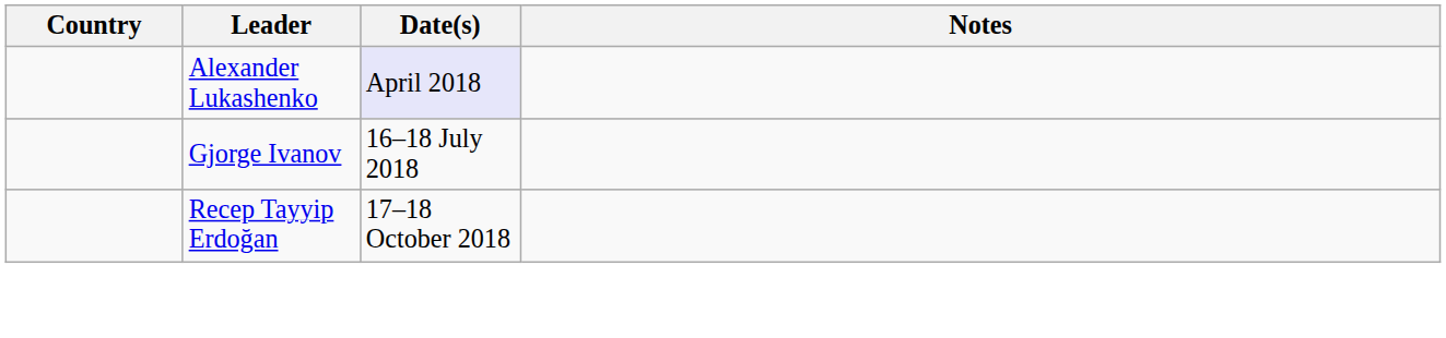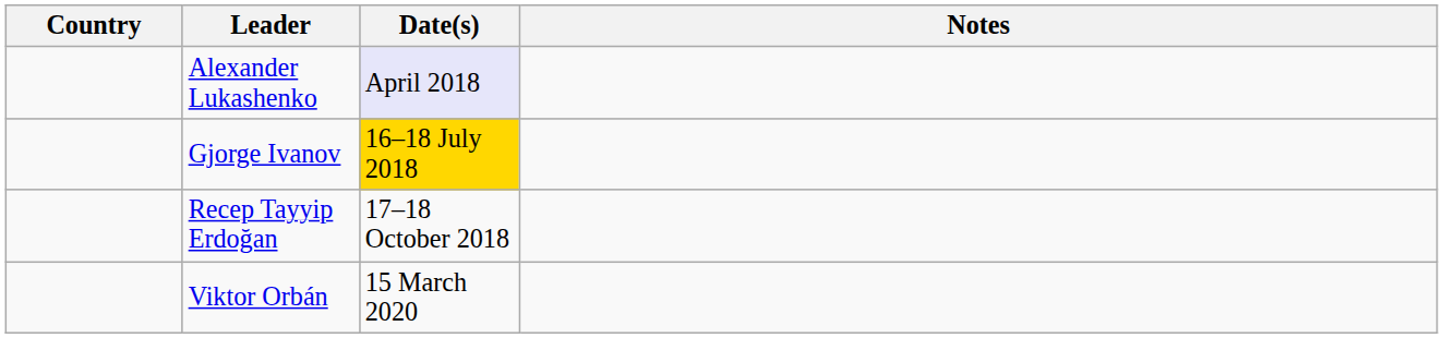 <table class="wikitable" style="margin: 1em auto 1em auto">
 <tr>
 <th style="width:100px;">Country</th>
 <th style="width:100px;">Leader</th>
 <th style="width:90px;">Date(s)</th>
 <th style="width:550px;">Notes</th>
 </tr>
 <tr>
 <td></td>
 <td><a href='#'>Alexander Lukashenko</a></td>
 <td style="background: lavender;">April 2018</td>
 <td></td>
 </tr>
 <tr>
 <td></td>
 <td><a href='#'>Gjorge Ivanov</a></td>
-<td>16–18 July 2018</td>
+<td style="background: gold;">16–18 July 2018</td>
 <td></td>
 </tr>
 <tr>
 <td></td>
 <td><a href='#'>Recep Tayyip Erdoğan</a></td>
 <td>17–18 October 2018</td>
 <td></td>
 </tr>
+<tr>
+<td></td>
+<td><a href='#'>Viktor Orbán</a></td>
+<td>15 March 2020</td>
+<td></td>
+</tr>
 </table>
